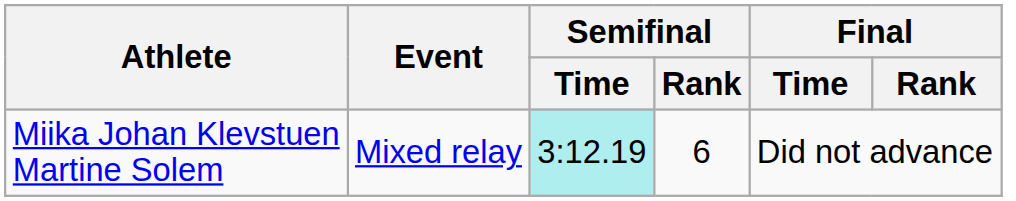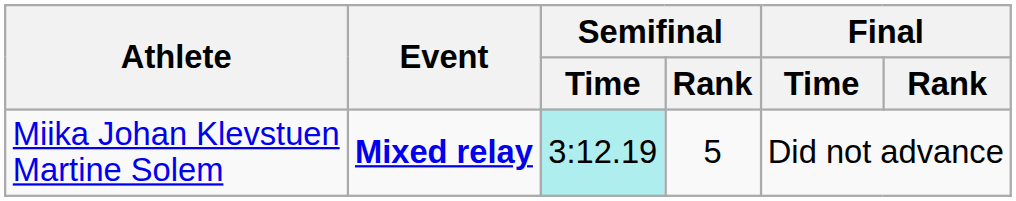 <table class="wikitable" style="font-size:90%">
 <tr>
 <th rowspan=2>Athlete</th>
 <th rowspan=2>Event</th>
 <th colspan=2>Semifinal</th>
 <th colspan=2>Final</th>
 </tr>
 <tr>
 <th>Time</th>
 <th>Rank</th>
 <th>Time</th>
 <th>Rank</th>
 </tr>
 <tr align=center>
 <td align=left><a href='#'>Miika Johan Klevstuen</a><br><a href='#'>Martine Solem</a></td>
-<td align=left><a href='#'>Mixed relay</a></td>
+<td align=left><strong><a href='#'>Mixed relay</a></strong></td>
 <td style="background: paleturquoise;">3:12.19</td>
-<td>6</td>
+<td>5</td>
 <td colspan=2>Did not advance</td>
 </tr>
 </table>
